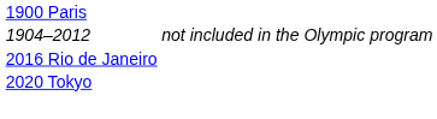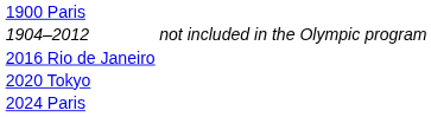 <table>
 <tr>
 <td><a href='#'>1900 Paris</a><br></td>
 <td></td>
 <td></td>
 <td></td>
 </tr>
 <tr>
 <td><em>1904–2012</em></td>
 <td colspan=3 align=center><em>not included in the Olympic program</em></td>
 </tr>
 <tr>
 <td><a href='#'>2016 Rio de Janeiro</a><br></td>
 <td></td>
 <td></td>
 <td></td>
 </tr>
 <tr>
 <td><a href='#'>2020 Tokyo</a><br></td>
 <td></td>
 <td></td>
 <td></td>
 </tr>
 <tr>
+<td><a href='#'>2024 Paris</a><br></td>
+<td></td>
+<td></td>
+<td></td>
+</tr>
+<tr>
 </tr>
 </table>
